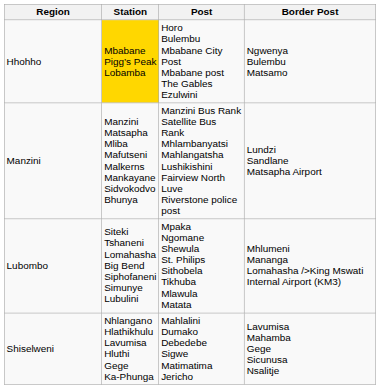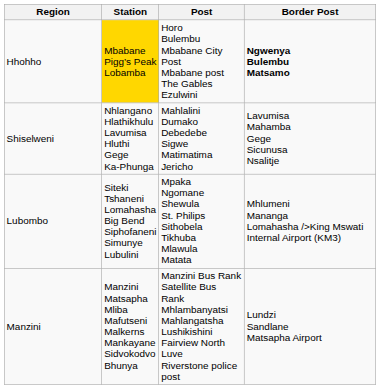 <table class="wikitable" style="text-align:left;" width="600px">
 <tr>
 <th scope="col" width="150">Region</th>
 <th>Station</th>
 <th>Post</th>
 <th>Border Post</th>
 </tr>
 <tr>
 <td>Hhohho</td>
 <td style="background: gold;">Mbabane<br>Pigg’s Peak<br>Lobamba</td>
 <td>Horo<br>Bulembu<br>Mbabane City Post<br>Mbabane post<br>The Gables<br>Ezulwini</td>
-<td>Ngwenya<br>Bulembu<br>Matsamo</td>
+<td><strong>Ngwenya<br>Bulembu<br>Matsamo</strong></td>
 </tr>
 <tr>
-<td>Manzini</td>
-<td>Manzini<br>Matsapha<br>Mliba<br>Mafutseni<br>Malkerns<br>Mankayane<br>Sidvokodvo<br>Bhunya</td>
-<td>Manzini Bus Rank<br>Satellite Bus Rank<br>Mhlambanyatsi<br>Mahlangatsha<br>Lushikishini<br>Fairview North<br>Luve<br>Riverstone police post</td>
-<td>Lundzi<br>Sandlane<br>Matsapha Airport</td>
+<td>Shiselweni</td>
+<td>Nhlangano<br>Hlathikhulu<br>Lavumisa<br>Hluthi<br>Gege<br>Ka-Phunga</td>
+<td>Mahlalini<br>Dumako<br>Debedebe<br>Sigwe<br>Matimatima<br>Jericho</td>
+<td>Lavumisa<br>Mahamba<br>Gege<br>Sicunusa<br>Nsalitje</td>
 </tr>
 <tr>
 <td>Lubombo</td>
 <td>Siteki<br>Tshaneni<br>Lomahasha<br>Big Bend<br>Siphofaneni<br>Simunye<br>Lubulini</td>
 <td>Mpaka<br>Ngomane<br>Shewula<br>St. Philips<br>Sithobela<br>Tikhuba<br>Mlawula<br>Matata</td>
 <td>Mhlumeni<br>Mananga<br>Lomahasha />King Mswati Internal Airport (KM3)</td>
 </tr>
 <tr>
-<td>Shiselweni</td>
-<td>Nhlangano<br>Hlathikhulu<br>Lavumisa<br>Hluthi<br>Gege<br>Ka-Phunga</td>
-<td>Mahlalini<br>Dumako<br>Debedebe<br>Sigwe<br>Matimatima<br>Jericho</td>
-<td>Lavumisa<br>Mahamba<br>Gege<br>Sicunusa<br>Nsalitje</td>
+<td>Manzini</td>
+<td>Manzini<br>Matsapha<br>Mliba<br>Mafutseni<br>Malkerns<br>Mankayane<br>Sidvokodvo<br>Bhunya</td>
+<td>Manzini Bus Rank<br>Satellite Bus Rank<br>Mhlambanyatsi<br>Mahlangatsha<br>Lushikishini<br>Fairview North<br>Luve<br>Riverstone police post</td>
+<td>Lundzi<br>Sandlane<br>Matsapha Airport</td>
 </tr>
 </table>
